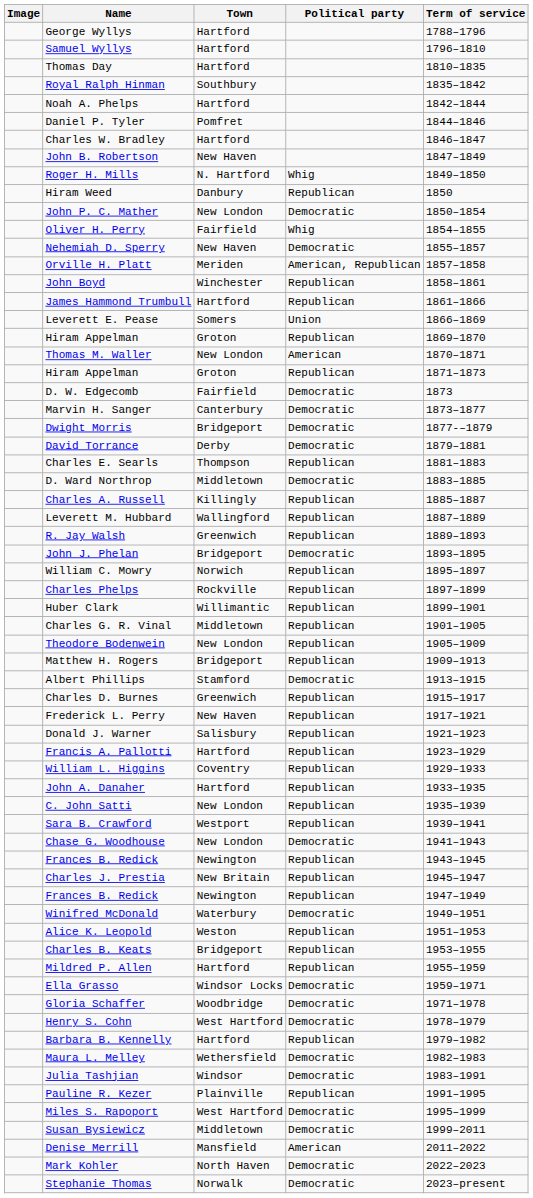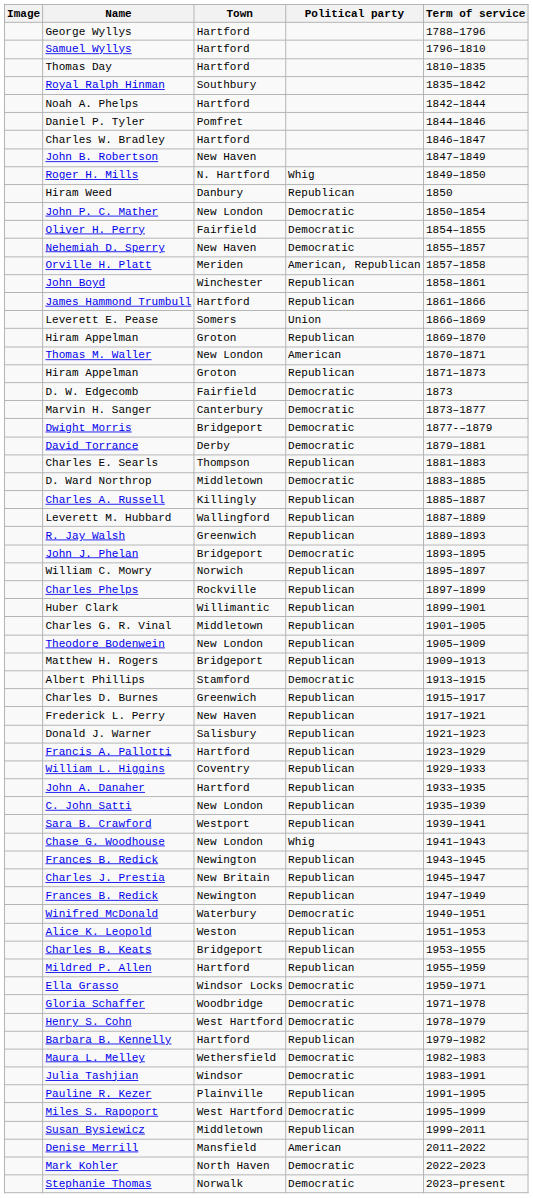 <table class="wikitable">
 <tr>
 <th><strong>Image</strong></th>
 <th><strong>Name</strong></th>
 <th><strong>Town</strong></th>
 <th><strong>Political party</strong></th>
 <th><strong>Term of service</strong></th>
 </tr>
 <tr>
 <td></td>
 <td>George Wyllys</td>
 <td>Hartford</td>
 <td></td>
 <td>1788–1796</td>
 </tr>
 <tr>
 <td></td>
 <td><a href='#'>Samuel Wyllys</a></td>
 <td>Hartford</td>
 <td></td>
 <td>1796–1810</td>
 </tr>
 <tr>
 <td></td>
 <td>Thomas Day</td>
 <td>Hartford</td>
 <td></td>
 <td>1810–1835</td>
 </tr>
 <tr>
 <td></td>
 <td><a href='#'>Royal Ralph Hinman</a></td>
 <td>Southbury</td>
 <td></td>
 <td>1835–1842</td>
 </tr>
 <tr>
 <td></td>
 <td>Noah A. Phelps</td>
 <td>Hartford</td>
 <td></td>
 <td>1842–1844</td>
 </tr>
 <tr>
 <td></td>
 <td>Daniel P. Tyler</td>
 <td>Pomfret</td>
 <td></td>
 <td>1844–1846</td>
 </tr>
 <tr>
 <td></td>
 <td>Charles W. Bradley</td>
 <td>Hartford</td>
 <td></td>
 <td>1846–1847</td>
 </tr>
 <tr>
 <td></td>
 <td><a href='#'>John B. Robertson</a></td>
 <td>New Haven</td>
 <td></td>
 <td>1847–1849</td>
 </tr>
 <tr>
 <td></td>
 <td><a href='#'>Roger H. Mills</a></td>
 <td>N. Hartford</td>
 <td>Whig</td>
 <td>1849–1850</td>
 </tr>
 <tr>
 <td></td>
 <td>Hiram Weed</td>
 <td>Danbury</td>
 <td>Republican</td>
 <td>1850</td>
 </tr>
 <tr>
 <td></td>
 <td><a href='#'>John P. C. Mather</a></td>
 <td>New London</td>
 <td>Democratic</td>
 <td>1850–1854</td>
 </tr>
 <tr>
 <td></td>
 <td><a href='#'>Oliver H. Perry</a></td>
 <td>Fairfield</td>
-<td>Whig</td>
+<td>Democratic</td>
 <td>1854–1855</td>
 </tr>
 <tr>
 <td></td>
 <td><a href='#'>Nehemiah D. Sperry</a></td>
 <td>New Haven</td>
 <td>Democratic</td>
 <td>1855–1857</td>
 </tr>
 <tr>
 <td></td>
 <td><a href='#'>Orville H. Platt</a></td>
 <td>Meriden</td>
 <td>American, Republican</td>
 <td>1857–1858</td>
 </tr>
 <tr>
 <td></td>
 <td><a href='#'>John Boyd</a></td>
 <td>Winchester</td>
 <td>Republican</td>
 <td>1858–1861</td>
 </tr>
 <tr>
 <td></td>
 <td><a href='#'>James Hammond Trumbull</a></td>
 <td>Hartford</td>
 <td>Republican</td>
 <td>1861–1866</td>
 </tr>
 <tr>
 <td></td>
 <td>Leverett E. Pease</td>
 <td>Somers</td>
 <td>Union</td>
 <td>1866–1869</td>
 </tr>
 <tr>
 <td></td>
 <td>Hiram Appelman</td>
 <td>Groton</td>
 <td>Republican</td>
 <td>1869–1870</td>
 </tr>
 <tr>
 <td></td>
 <td><a href='#'>Thomas M. Waller</a></td>
 <td>New London</td>
 <td>American</td>
 <td>1870–1871</td>
 </tr>
 <tr>
 <td></td>
 <td>Hiram Appelman</td>
 <td>Groton</td>
 <td>Republican</td>
 <td>1871–1873</td>
 </tr>
 <tr>
 <td></td>
 <td>D. W. Edgecomb</td>
 <td>Fairfield</td>
 <td>Democratic</td>
 <td>1873</td>
 </tr>
 <tr>
 <td></td>
 <td>Marvin H. Sanger</td>
 <td>Canterbury</td>
 <td>Democratic</td>
 <td>1873–1877</td>
 </tr>
 <tr>
 <td></td>
 <td><a href='#'>Dwight Morris</a></td>
 <td>Bridgeport</td>
 <td>Democratic</td>
 <td>1877-–1879</td>
 </tr>
 <tr>
 <td></td>
 <td><a href='#'>David Torrance</a></td>
 <td>Derby</td>
 <td>Democratic</td>
 <td>1879–1881</td>
 </tr>
 <tr>
 <td></td>
 <td>Charles E. Searls</td>
 <td>Thompson</td>
 <td>Republican</td>
 <td>1881–1883</td>
 </tr>
 <tr>
 <td></td>
 <td>D. Ward Northrop</td>
 <td>Middletown</td>
 <td>Democratic</td>
 <td>1883–1885</td>
 </tr>
 <tr>
 <td></td>
 <td><a href='#'>Charles A. Russell</a></td>
 <td>Killingly</td>
 <td>Republican</td>
 <td>1885–1887</td>
 </tr>
 <tr>
 <td></td>
 <td>Leverett M. Hubbard</td>
 <td>Wallingford</td>
 <td>Republican</td>
 <td>1887–1889</td>
 </tr>
 <tr>
 <td></td>
 <td><a href='#'>R. Jay Walsh</a></td>
 <td>Greenwich</td>
 <td>Republican</td>
 <td>1889–1893</td>
 </tr>
 <tr>
 <td></td>
 <td><a href='#'>John J. Phelan</a></td>
 <td>Bridgeport</td>
 <td>Democratic</td>
 <td>1893–1895</td>
 </tr>
 <tr>
 <td></td>
 <td>William C. Mowry</td>
 <td>Norwich</td>
 <td>Republican</td>
 <td>1895–1897</td>
 </tr>
 <tr>
 <td></td>
 <td><a href='#'>Charles Phelps</a></td>
 <td>Rockville</td>
 <td>Republican</td>
 <td>1897–1899</td>
 </tr>
 <tr>
 <td></td>
 <td>Huber Clark</td>
 <td>Willimantic</td>
 <td>Republican</td>
 <td>1899–1901</td>
 </tr>
 <tr>
 <td></td>
 <td>Charles G. R. Vinal</td>
 <td>Middletown</td>
 <td>Republican</td>
 <td>1901–1905</td>
 </tr>
 <tr>
 <td></td>
 <td><a href='#'>Theodore Bodenwein</a></td>
 <td>New London</td>
 <td>Republican</td>
 <td>1905–1909</td>
 </tr>
 <tr>
 <td></td>
 <td>Matthew H. Rogers</td>
 <td>Bridgeport</td>
 <td>Republican</td>
 <td>1909–1913</td>
 </tr>
 <tr>
 <td></td>
 <td>Albert Phillips</td>
 <td>Stamford</td>
 <td>Democratic</td>
 <td>1913–1915</td>
 </tr>
 <tr>
 <td></td>
 <td>Charles D. Burnes</td>
 <td>Greenwich</td>
 <td>Republican</td>
 <td>1915–1917</td>
 </tr>
 <tr>
 <td></td>
 <td>Frederick L. Perry</td>
 <td>New Haven</td>
 <td>Republican</td>
 <td>1917–1921</td>
 </tr>
 <tr>
 <td></td>
 <td>Donald J. Warner</td>
 <td>Salisbury</td>
 <td>Republican</td>
 <td>1921–1923</td>
 </tr>
 <tr>
 <td></td>
 <td><a href='#'>Francis A. Pallotti</a></td>
 <td>Hartford</td>
 <td>Republican</td>
 <td>1923–1929</td>
 </tr>
 <tr>
 <td></td>
 <td><a href='#'>William L. Higgins</a></td>
 <td>Coventry</td>
 <td>Republican</td>
 <td>1929–1933</td>
 </tr>
 <tr>
 <td></td>
 <td><a href='#'>John A. Danaher</a></td>
 <td>Hartford</td>
 <td>Republican</td>
 <td>1933–1935</td>
 </tr>
 <tr>
 <td></td>
 <td><a href='#'>C. John Satti</a></td>
 <td>New London</td>
 <td>Republican</td>
 <td>1935–1939</td>
 </tr>
 <tr>
 <td></td>
 <td><a href='#'>Sara B. Crawford</a></td>
 <td>Westport</td>
 <td>Republican</td>
 <td>1939–1941</td>
 </tr>
 <tr>
 <td></td>
 <td><a href='#'>Chase G. Woodhouse</a></td>
 <td>New London</td>
-<td>Democratic</td>
+<td>Whig</td>
 <td>1941–1943</td>
 </tr>
 <tr>
 <td></td>
 <td><a href='#'>Frances B. Redick</a></td>
 <td>Newington</td>
 <td>Republican</td>
 <td>1943–1945</td>
 </tr>
 <tr>
 <td></td>
 <td><a href='#'>Charles J. Prestia</a></td>
 <td>New Britain</td>
 <td>Republican</td>
 <td>1945–1947</td>
 </tr>
 <tr>
 <td></td>
 <td><a href='#'>Frances B. Redick</a></td>
 <td>Newington</td>
 <td>Republican</td>
 <td>1947–1949</td>
 </tr>
 <tr>
 <td></td>
 <td><a href='#'>Winifred McDonald</a></td>
 <td>Waterbury</td>
 <td>Democratic</td>
 <td>1949–1951</td>
 </tr>
 <tr>
 <td></td>
 <td><a href='#'>Alice K. Leopold</a></td>
 <td>Weston</td>
 <td>Republican</td>
 <td>1951–1953</td>
 </tr>
 <tr>
 <td></td>
 <td><a href='#'>Charles B. Keats</a></td>
 <td>Bridgeport</td>
 <td>Republican</td>
 <td>1953–1955</td>
 </tr>
 <tr>
 <td></td>
 <td><a href='#'>Mildred P. Allen</a></td>
 <td>Hartford</td>
 <td>Republican</td>
 <td>1955–1959</td>
 </tr>
 <tr>
 <td></td>
 <td><a href='#'>Ella Grasso</a></td>
 <td>Windsor Locks</td>
 <td>Democratic</td>
 <td>1959–1971</td>
 </tr>
 <tr>
 <td></td>
 <td><a href='#'>Gloria Schaffer</a></td>
 <td>Woodbridge</td>
 <td>Democratic</td>
 <td>1971–1978</td>
 </tr>
 <tr>
 <td></td>
 <td><a href='#'>Henry S. Cohn</a></td>
 <td>West Hartford</td>
 <td>Democratic</td>
 <td>1978–1979</td>
 </tr>
 <tr>
 <td></td>
 <td><a href='#'>Barbara B. Kennelly</a></td>
 <td>Hartford</td>
 <td>Republican</td>
 <td>1979–1982</td>
 </tr>
 <tr>
 <td></td>
 <td><a href='#'>Maura L. Melley</a></td>
 <td>Wethersfield</td>
 <td>Democratic</td>
 <td>1982–1983</td>
 </tr>
 <tr>
 <td></td>
 <td><a href='#'>Julia Tashjian</a></td>
 <td>Windsor</td>
 <td>Democratic</td>
 <td>1983–1991</td>
 </tr>
 <tr>
 <td></td>
 <td><a href='#'>Pauline R. Kezer</a></td>
 <td>Plainville</td>
 <td>Republican</td>
 <td>1991–1995</td>
 </tr>
 <tr>
 <td></td>
 <td><a href='#'>Miles S. Rapoport</a></td>
 <td>West Hartford</td>
 <td>Democratic</td>
 <td>1995–1999</td>
 </tr>
 <tr>
 <td></td>
 <td><a href='#'>Susan Bysiewicz</a></td>
 <td>Middletown</td>
-<td>Democratic</td>
+<td>Republican</td>
 <td>1999–2011</td>
 </tr>
 <tr>
 <td></td>
 <td><a href='#'>Denise Merrill</a></td>
 <td>Mansfield</td>
 <td>American</td>
 <td>2011–2022</td>
 </tr>
 <tr>
 <td></td>
 <td><a href='#'>Mark Kohler</a></td>
 <td>North Haven</td>
 <td>Democratic</td>
 <td>2022–2023</td>
 </tr>
 <tr>
 <td></td>
 <td><a href='#'>Stephanie Thomas</a></td>
 <td>Norwalk</td>
 <td>Democratic</td>
 <td>2023–present</td>
 </tr>
 </table>
